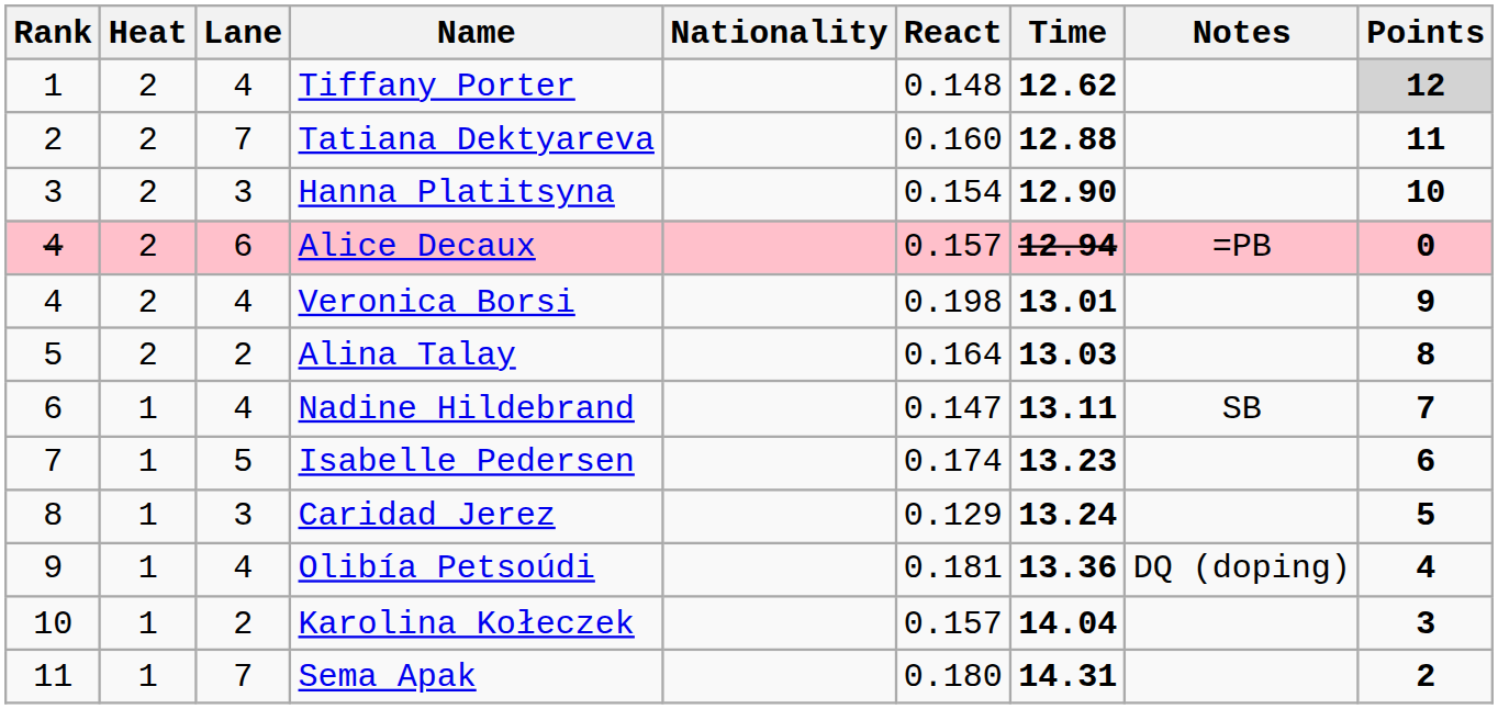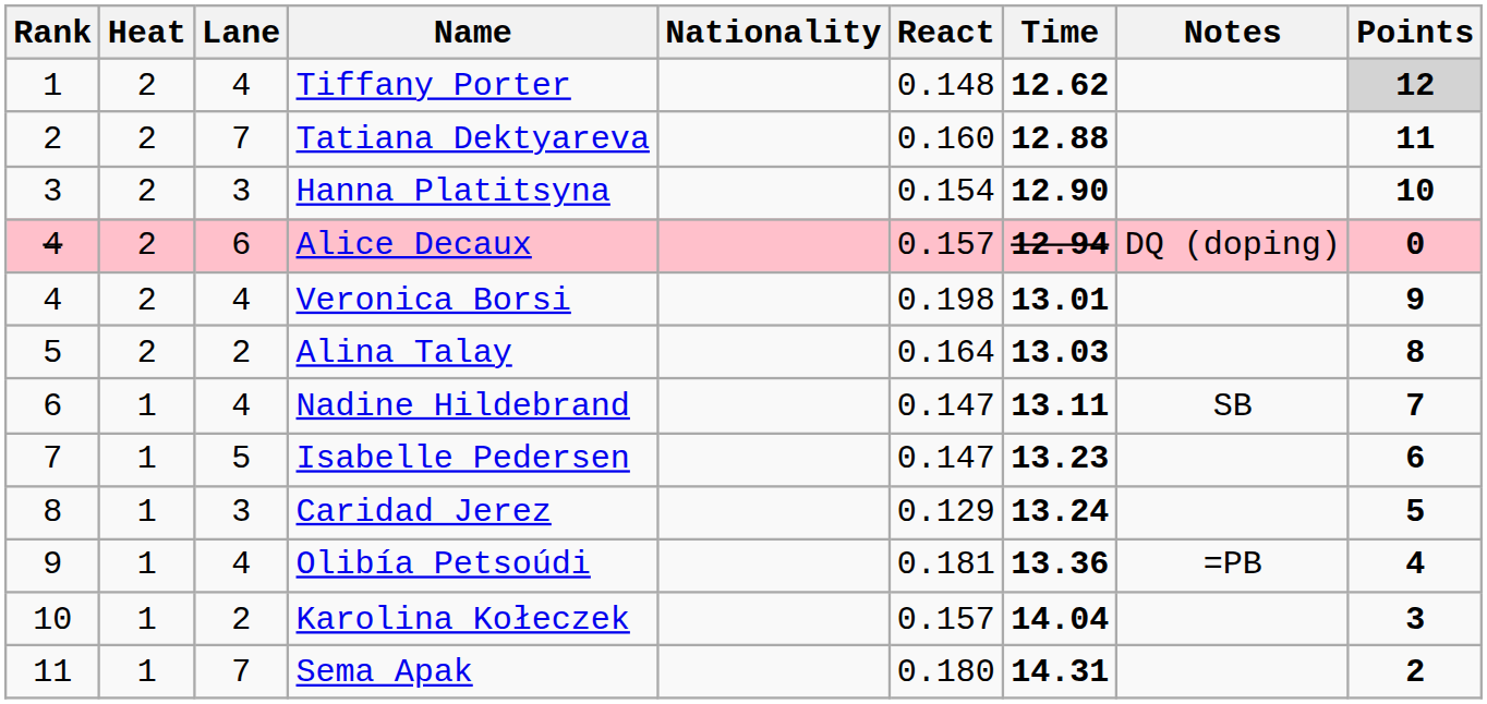 <table class="wikitable sortable" style="text-align:center">
 <tr>
 <th>Rank</th>
 <th>Heat</th>
 <th>Lane</th>
 <th>Name</th>
 <th>Nationality</th>
 <th>React</th>
 <th>Time</th>
 <th>Notes</th>
 <th>Points</th>
 </tr>
 <tr>
 <td>1</td>
 <td>2</td>
 <td>4</td>
 <td align=left><a href='#'>Tiffany Porter</a></td>
 <td align=left></td>
 <td>0.148</td>
 <td><strong>12.62</strong></td>
 <td></td>
 <td style="background: lightgrey;"><strong>12</strong></td>
 </tr>
 <tr>
 <td>2</td>
 <td>2</td>
 <td>7</td>
 <td align=left><a href='#'>Tatiana Dektyareva</a></td>
 <td align=left></td>
 <td>0.160</td>
 <td><strong>12.88</strong></td>
 <td></td>
 <td><strong>11</strong></td>
 </tr>
 <tr>
 <td>3</td>
 <td>2</td>
 <td>3</td>
 <td align=left><a href='#'>Hanna Platitsyna</a></td>
 <td align=left></td>
 <td>0.154</td>
 <td><strong>12.90</strong></td>
 <td></td>
 <td><strong>10</strong></td>
 </tr>
 <tr bgcolor=pink>
 <td><s>4 </s></td>
 <td>2</td>
 <td>6</td>
 <td align=left><a href='#'>Alice Decaux</a></td>
 <td align=left></td>
 <td>0.157</td>
 <td><s><strong>12.94</strong> </s></td>
-<td>=PB</td>
+<td>DQ (doping)</td>
 <td><strong>0</strong></td>
 </tr>
 <tr>
 <td>4</td>
 <td>2</td>
 <td>4</td>
 <td align=left><a href='#'>Veronica Borsi</a></td>
 <td align=left></td>
 <td>0.198</td>
 <td><strong>13.01</strong></td>
 <td></td>
 <td><strong>9</strong></td>
 </tr>
 <tr>
 <td>5</td>
 <td>2</td>
 <td>2</td>
 <td align=left><a href='#'>Alina Talay</a></td>
 <td align=left></td>
 <td>0.164</td>
 <td><strong>13.03</strong></td>
 <td></td>
 <td><strong>8</strong></td>
 </tr>
 <tr>
 <td>6</td>
 <td>1</td>
 <td>4</td>
 <td align=left><a href='#'>Nadine Hildebrand</a></td>
 <td align=left></td>
 <td>0.147</td>
 <td><strong>13.11</strong></td>
 <td>SB</td>
 <td><strong>7</strong></td>
 </tr>
 <tr>
 <td>7</td>
 <td>1</td>
 <td>5</td>
 <td align=left><a href='#'>Isabelle Pedersen</a></td>
 <td align=left></td>
-<td>0.174</td>
+<td>0.147</td>
 <td><strong>13.23</strong></td>
 <td></td>
 <td><strong>6</strong></td>
 </tr>
 <tr>
 <td>8</td>
 <td>1</td>
 <td>3</td>
 <td align=left><a href='#'>Caridad Jerez</a></td>
 <td align=left></td>
 <td>0.129</td>
 <td><strong>13.24</strong></td>
 <td></td>
 <td><strong>5</strong></td>
 </tr>
 <tr>
 <td>9</td>
 <td>1</td>
 <td>4</td>
 <td align=left><a href='#'>Olibía Petsoúdi</a></td>
 <td align=left></td>
 <td>0.181</td>
 <td><strong>13.36</strong></td>
-<td>DQ (doping)</td>
+<td>=PB</td>
 <td><strong>4</strong></td>
 </tr>
 <tr>
 <td>10</td>
 <td>1</td>
 <td>2</td>
 <td align=left><a href='#'>Karolina Kołeczek</a></td>
 <td align=left></td>
 <td>0.157</td>
 <td><strong>14.04</strong></td>
 <td></td>
 <td><strong>3</strong></td>
 </tr>
 <tr>
 <td>11</td>
 <td>1</td>
 <td>7</td>
 <td align=left><a href='#'>Sema Apak</a></td>
 <td align=left></td>
 <td>0.180</td>
 <td><strong>14.31</strong></td>
 <td></td>
 <td><strong>2</strong></td>
 </tr>
 </table>
